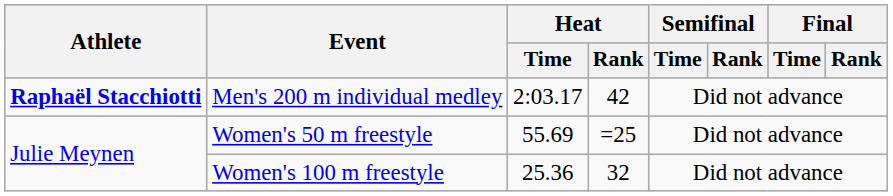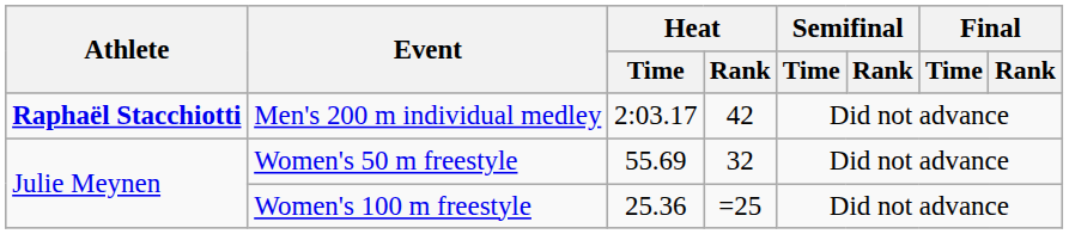 <table class=wikitable style="font-size:90%">
 <tr>
 <th rowspan="2">Athlete</th>
 <th rowspan="2">Event</th>
 <th colspan="2">Heat</th>
 <th colspan="2">Semifinal</th>
 <th colspan="2">Final</th>
 </tr>
 <tr style="font-size:95%">
 <th>Time</th>
 <th>Rank</th>
 <th>Time</th>
 <th>Rank</th>
 <th>Time</th>
 <th>Rank</th>
 </tr>
 <tr align=center>
 <td align=left><strong><a href='#'>Raphaël Stacchiotti</a></strong></td>
 <td align=left><a href='#'>Men's 200 m individual medley</a></td>
 <td>2:03.17</td>
 <td>42</td>
 <td colspan="4">Did not advance</td>
 </tr>
 <tr align=center>
 <td align=left rowspan=2><a href='#'>Julie Meynen</a></td>
 <td align=left><a href='#'>Women's 50 m freestyle</a></td>
 <td>55.69</td>
-<td>=25</td>
+<td>32</td>
 <td colspan="4">Did not advance</td>
 </tr>
 <tr align=center>
 <td align=left><a href='#'>Women's 100 m freestyle</a></td>
 <td>25.36</td>
-<td>32</td>
+<td>=25</td>
 <td colspan="4">Did not advance</td>
 </tr>
 </table>
